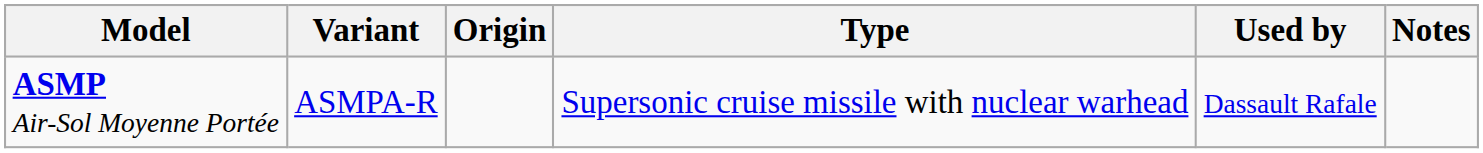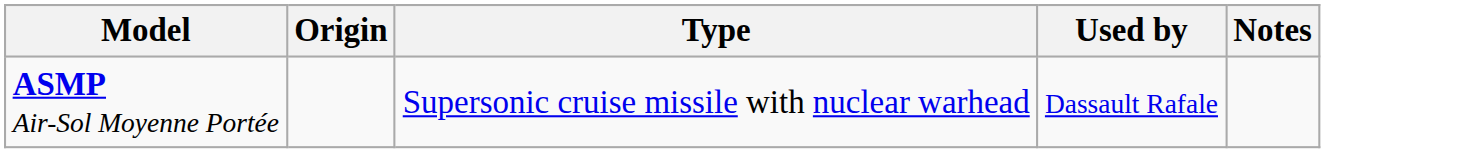 <table class="wikitable sortable">
 <tr>
 <th>Model</th>
-<th>Variant</th>
 <th>Origin</th>
 <th>Type</th>
 <th>Used by</th>
 <th>Notes</th>
 </tr>
 <tr>
 <td><strong><a href='#'>ASMP</a></strong><br><small><em>Air-Sol Moyenne Portée</em></small></td>
-<td><a href='#'>ASMPA-R</a></td>
 <td><small></small></td>
 <td><a href='#'>Supersonic cruise missile</a> with <a href='#'>nuclear warhead</a></td>
 <td><a href='#'><small>Dassault Rafale</small></a></td>
 <td></td>
 </tr>
 </table>
